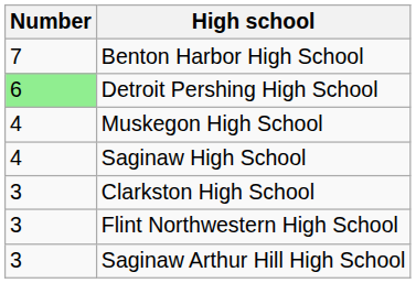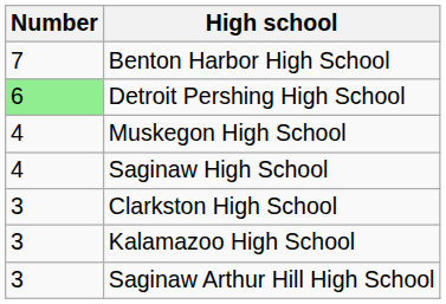 <table class="wikitable">
 <tr>
 <th>Number</th>
 <th>High school</th>
 </tr>
 <tr>
 <td>7</td>
 <td>Benton Harbor High School</td>
 </tr>
 <tr>
 <td style="background: lightgreen;">6</td>
 <td>Detroit Pershing High School</td>
 </tr>
 <tr>
 <td>4</td>
 <td>Muskegon High School</td>
 </tr>
 <tr>
 <td>4</td>
 <td>Saginaw High School</td>
 </tr>
 <tr>
 <td>3</td>
 <td>Clarkston High School</td>
 </tr>
 <tr>
 <td>3</td>
-<td>Flint Northwestern High School</td>
+<td>Kalamazoo High School</td>
 </tr>
 <tr>
 <td>3</td>
 <td>Saginaw Arthur Hill High School</td>
 </tr>
 </table>
